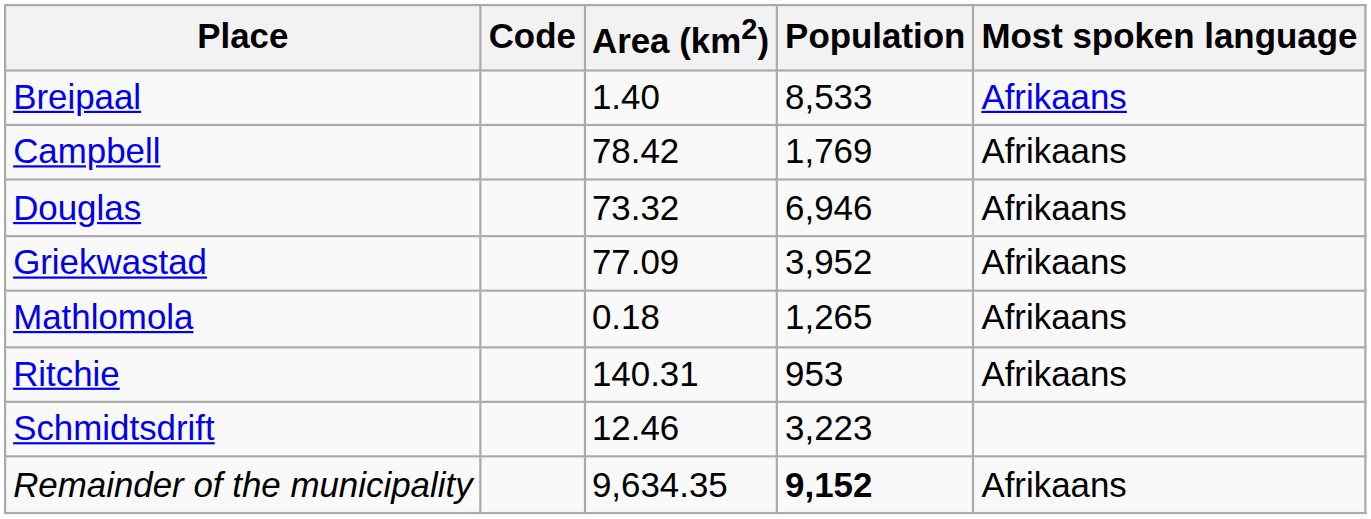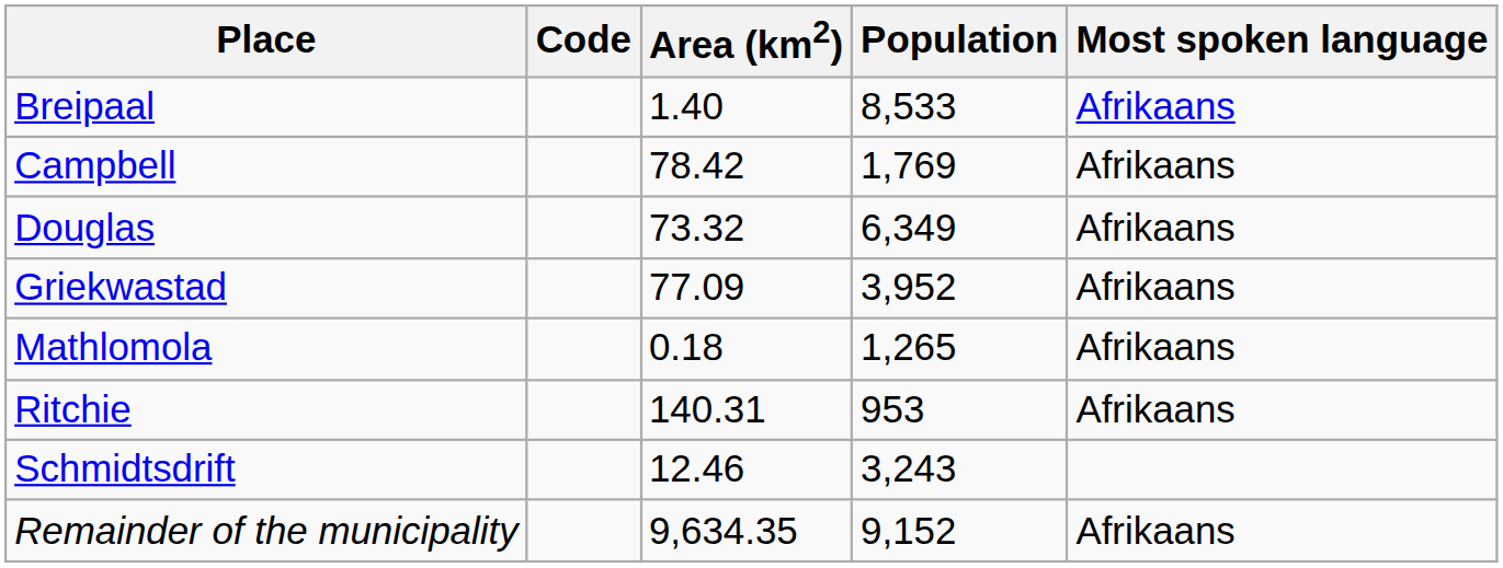 <table class="wikitable sortable">
 <tr>
 <th>Place</th>
 <th>Code</th>
 <th>Area (km<sup>2</sup>)</th>
 <th>Population</th>
 <th>Most spoken language</th>
 </tr>
 <tr>
 <td><a href='#'>Breipaal</a></td>
 <td></td>
 <td>1.40</td>
 <td>8,533</td>
 <td><a href='#'>Afrikaans</a></td>
 </tr>
 <tr>
 <td><a href='#'>Campbell</a></td>
 <td></td>
 <td>78.42</td>
 <td>1,769</td>
 <td>Afrikaans</td>
 </tr>
 <tr>
 <td><a href='#'>Douglas</a></td>
 <td></td>
 <td>73.32</td>
-<td>6,946</td>
+<td>6,349</td>
 <td>Afrikaans</td>
 </tr>
 <tr>
 <td><a href='#'>Griekwastad</a></td>
 <td></td>
 <td>77.09</td>
 <td>3,952</td>
 <td>Afrikaans</td>
 </tr>
 <tr>
 <td><a href='#'>Mathlomola</a></td>
 <td></td>
 <td>0.18</td>
 <td>1,265</td>
 <td>Afrikaans</td>
 </tr>
 <tr>
 <td><a href='#'>Ritchie</a></td>
 <td></td>
 <td>140.31</td>
 <td>953</td>
 <td>Afrikaans</td>
 </tr>
 <tr>
 <td><a href='#'>Schmidtsdrift</a></td>
 <td></td>
 <td>12.46</td>
-<td>3,223</td>
+<td>3,243</td>
 <td></td>
 </tr>
 <tr>
 <td><em>Remainder of the municipality</em></td>
 <td></td>
 <td>9,634.35</td>
-<td><strong>9,152</strong></td>
+<td>9,152</td>
 <td>Afrikaans</td>
 </tr>
 </table>
